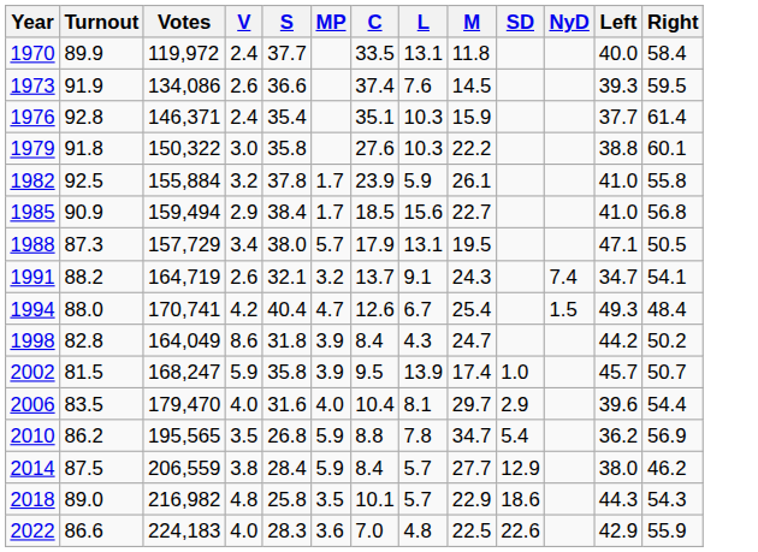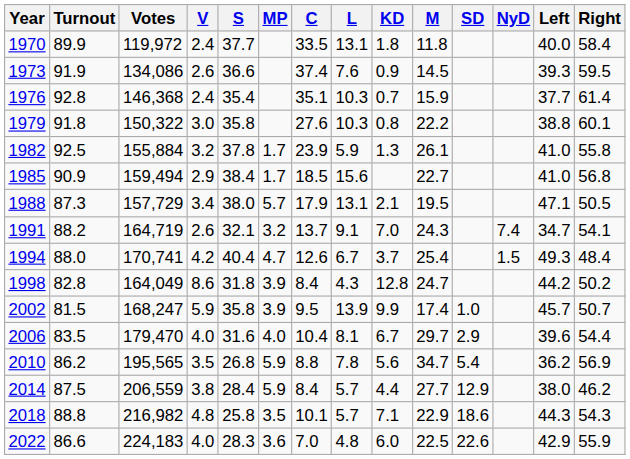 <table class="wikitable sortable" style="font-size: 95%;">
 <tr>
 <th>Year</th>
 <th>Turnout</th>
 <th>Votes</th>
 <th><a href='#'>V</a></th>
 <th><a href='#'>S</a></th>
 <th><a href='#'>MP</a></th>
 <th><a href='#'>C</a></th>
 <th><a href='#'>L</a></th>
+<th><a href='#'>KD</a></th>
 <th><a href='#'>M</a></th>
 <th><a href='#'>SD</a></th>
 <th><a href='#'>NyD</a></th>
 <th>Left</th>
 <th>Right</th>
 </tr>
 <tr>
 <td><a href='#'>1970</a></td>
 <td>89.9</td>
 <td>119,972</td>
 <td>2.4</td>
 <td>37.7</td>
 <td></td>
 <td>33.5</td>
 <td>13.1</td>
+<td>1.8</td>
 <td>11.8</td>
 <td></td>
 <td></td>
 <td>40.0</td>
 <td>58.4</td>
 </tr>
 <tr>
 <td><a href='#'>1973</a></td>
 <td>91.9</td>
 <td>134,086</td>
 <td>2.6</td>
 <td>36.6</td>
 <td></td>
 <td>37.4</td>
 <td>7.6</td>
+<td>0.9</td>
 <td>14.5</td>
 <td></td>
 <td></td>
 <td>39.3</td>
 <td>59.5</td>
 </tr>
 <tr>
 <td><a href='#'>1976</a></td>
 <td>92.8</td>
-<td>146,371</td>
+<td>146,368</td>
 <td>2.4</td>
 <td>35.4</td>
 <td></td>
 <td>35.1</td>
 <td>10.3</td>
+<td>0.7</td>
 <td>15.9</td>
 <td></td>
 <td></td>
 <td>37.7</td>
 <td>61.4</td>
 </tr>
 <tr>
 <td><a href='#'>1979</a></td>
 <td>91.8</td>
 <td>150,322</td>
 <td>3.0</td>
 <td>35.8</td>
 <td></td>
 <td>27.6</td>
 <td>10.3</td>
+<td>0.8</td>
 <td>22.2</td>
 <td></td>
 <td></td>
 <td>38.8</td>
 <td>60.1</td>
 </tr>
 <tr>
 <td><a href='#'>1982</a></td>
 <td>92.5</td>
 <td>155,884</td>
 <td>3.2</td>
 <td>37.8</td>
 <td>1.7</td>
 <td>23.9</td>
 <td>5.9</td>
+<td>1.3</td>
 <td>26.1</td>
 <td></td>
 <td></td>
 <td>41.0</td>
 <td>55.8</td>
 </tr>
 <tr>
 <td><a href='#'>1985</a></td>
 <td>90.9</td>
 <td>159,494</td>
 <td>2.9</td>
 <td>38.4</td>
 <td>1.7</td>
 <td>18.5</td>
 <td>15.6</td>
+<td></td>
 <td>22.7</td>
 <td></td>
 <td></td>
 <td>41.0</td>
 <td>56.8</td>
 </tr>
 <tr>
 <td><a href='#'>1988</a></td>
 <td>87.3</td>
 <td>157,729</td>
 <td>3.4</td>
 <td>38.0</td>
 <td>5.7</td>
 <td>17.9</td>
 <td>13.1</td>
+<td>2.1</td>
 <td>19.5</td>
 <td></td>
 <td></td>
 <td>47.1</td>
 <td>50.5</td>
 </tr>
 <tr>
 <td><a href='#'>1991</a></td>
 <td>88.2</td>
 <td>164,719</td>
 <td>2.6</td>
 <td>32.1</td>
 <td>3.2</td>
 <td>13.7</td>
 <td>9.1</td>
+<td>7.0</td>
 <td>24.3</td>
 <td></td>
 <td>7.4</td>
 <td>34.7</td>
 <td>54.1</td>
 </tr>
 <tr>
 <td><a href='#'>1994</a></td>
 <td>88.0</td>
 <td>170,741</td>
 <td>4.2</td>
 <td>40.4</td>
 <td>4.7</td>
 <td>12.6</td>
 <td>6.7</td>
+<td>3.7</td>
 <td>25.4</td>
 <td></td>
 <td>1.5</td>
 <td>49.3</td>
 <td>48.4</td>
 </tr>
 <tr>
 <td><a href='#'>1998</a></td>
 <td>82.8</td>
 <td>164,049</td>
 <td>8.6</td>
 <td>31.8</td>
 <td>3.9</td>
 <td>8.4</td>
 <td>4.3</td>
+<td>12.8</td>
 <td>24.7</td>
 <td></td>
 <td></td>
 <td>44.2</td>
 <td>50.2</td>
 </tr>
 <tr>
 <td><a href='#'>2002</a></td>
 <td>81.5</td>
 <td>168,247</td>
 <td>5.9</td>
 <td>35.8</td>
 <td>3.9</td>
 <td>9.5</td>
 <td>13.9</td>
+<td>9.9</td>
 <td>17.4</td>
 <td>1.0</td>
 <td></td>
 <td>45.7</td>
 <td>50.7</td>
 </tr>
 <tr>
 <td><a href='#'>2006</a></td>
 <td>83.5</td>
 <td>179,470</td>
 <td>4.0</td>
 <td>31.6</td>
 <td>4.0</td>
 <td>10.4</td>
 <td>8.1</td>
+<td>6.7</td>
 <td>29.7</td>
 <td>2.9</td>
 <td></td>
 <td>39.6</td>
 <td>54.4</td>
 </tr>
 <tr>
 <td><a href='#'>2010</a></td>
 <td>86.2</td>
 <td>195,565</td>
 <td>3.5</td>
 <td>26.8</td>
 <td>5.9</td>
 <td>8.8</td>
 <td>7.8</td>
+<td>5.6</td>
 <td>34.7</td>
 <td>5.4</td>
 <td></td>
 <td>36.2</td>
 <td>56.9</td>
 </tr>
 <tr>
 <td><a href='#'>2014</a></td>
 <td>87.5</td>
 <td>206,559</td>
 <td>3.8</td>
 <td>28.4</td>
 <td>5.9</td>
 <td>8.4</td>
 <td>5.7</td>
+<td>4.4</td>
 <td>27.7</td>
 <td>12.9</td>
 <td></td>
 <td>38.0</td>
 <td>46.2</td>
 </tr>
 <tr>
 <td><a href='#'>2018</a></td>
-<td>89.0</td>
+<td>88.8</td>
 <td>216,982</td>
 <td>4.8</td>
 <td>25.8</td>
 <td>3.5</td>
 <td>10.1</td>
 <td>5.7</td>
+<td>7.1</td>
 <td>22.9</td>
 <td>18.6</td>
 <td></td>
 <td>44.3</td>
 <td>54.3</td>
 </tr>
 <tr>
 <td><a href='#'>2022</a></td>
 <td>86.6</td>
 <td>224,183</td>
 <td>4.0</td>
 <td>28.3</td>
 <td>3.6</td>
 <td>7.0</td>
 <td>4.8</td>
+<td>6.0</td>
 <td>22.5</td>
 <td>22.6</td>
 <td></td>
 <td>42.9</td>
 <td>55.9</td>
 </tr>
 </table>
